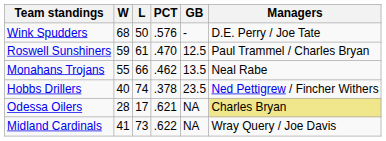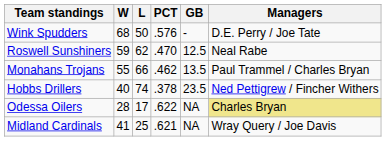 <table class="wikitable">
 <tr>
 <th>Team standings</th>
 <th>W</th>
 <th>L</th>
 <th>PCT</th>
 <th>GB</th>
 <th>Managers</th>
 </tr>
 <tr>
 <td><a href='#'>Wink Spudders</a></td>
 <td>68</td>
 <td>50</td>
 <td>.576</td>
 <td>-</td>
 <td>D.E. Perry / Joe Tate</td>
 </tr>
 <tr>
 <td><a href='#'>Roswell Sunshiners</a></td>
 <td>59</td>
-<td>61</td>
+<td>62</td>
 <td>.470</td>
 <td>12.5</td>
-<td>Paul Trammel / Charles Bryan</td>
+<td>Neal Rabe</td>
 </tr>
 <tr>
 <td><a href='#'>Monahans Trojans</a></td>
 <td>55</td>
 <td>66</td>
 <td>.462</td>
 <td>13.5</td>
-<td>Neal Rabe</td>
+<td>Paul Trammel / Charles Bryan</td>
 </tr>
 <tr>
 <td><a href='#'>Hobbs Drillers</a></td>
 <td>40</td>
 <td>74</td>
 <td>.378</td>
 <td>23.5</td>
 <td><a href='#'>Ned Pettigrew</a> / Fincher Withers</td>
 </tr>
 <tr>
 <td><a href='#'>Odessa Oilers</a></td>
 <td>28</td>
 <td>17</td>
-<td>.621</td>
+<td>.622</td>
 <td>NA</td>
 <td style="background: khaki;">Charles Bryan</td>
 </tr>
 <tr>
 <td><a href='#'>Midland Cardinals</a></td>
 <td>41</td>
-<td>73</td>
-<td>.622</td>
+<td>25</td>
+<td>.621</td>
 <td>NA</td>
 <td>Wray Query / Joe Davis</td>
 </tr>
 </table>
